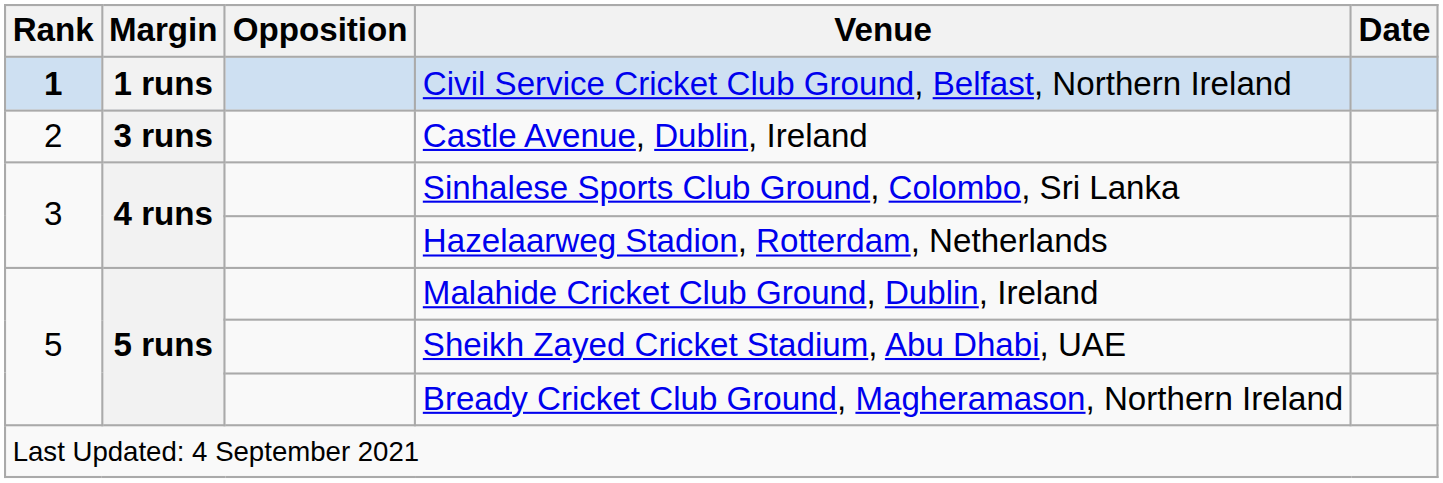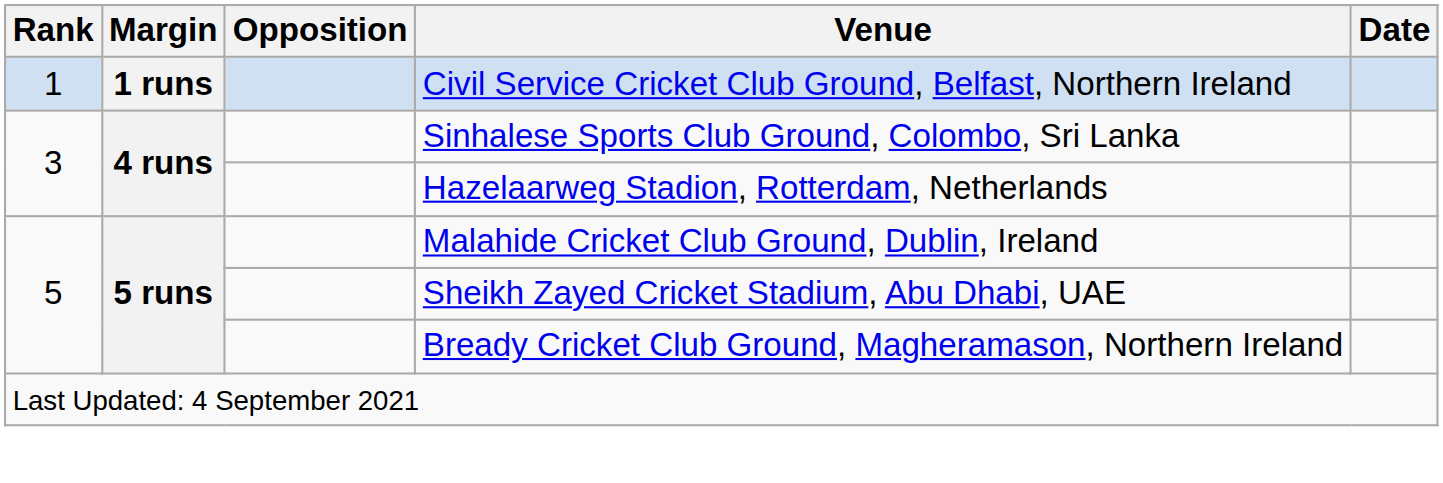 <table class="wikitable plainrowheaders sortable">
 <tr>
 <th scope=col>Rank</th>
 <th scope=col>Margin</th>
 <th scope=col>Opposition</th>
 <th scope=col>Venue</th>
 <th scope=col>Date</th>
 </tr>
 <tr bgcolor=#cee0f2>
-<td align=center><strong>1</strong></td>
+<td align=center>1</td>
 <th scope=row style=text-align:center;>1 runs</th>
 <td></td>
 <td><a href='#'>Civil Service Cricket Club Ground</a>, <a href='#'>Belfast</a>, Northern Ireland</td>
-<td></td>
-</tr>
-<tr>
-<td align=center>2</td>
-<th scope=row style=text-align:center;>3 runs</th>
-<td></td>
-<td><a href='#'>Castle Avenue</a>, <a href='#'>Dublin</a>, Ireland</td>
 <td></td>
 </tr>
 <tr>
 <td align=center rowspan=2>3</td>
 <th scope=row style=text-align:center rowspan=2>4 runs</th>
 <td></td>
 <td><a href='#'>Sinhalese Sports Club Ground</a>, <a href='#'>Colombo</a>, Sri Lanka</td>
 <td></td>
 </tr>
 <tr>
 <td></td>
 <td><a href='#'>Hazelaarweg Stadion</a>, <a href='#'>Rotterdam</a>, Netherlands</td>
 <td></td>
 </tr>
 <tr>
 <td align=center rowspan=3>5</td>
 <th scope=row style=text-align:center rowspan=3>5 runs</th>
 <td></td>
 <td><a href='#'>Malahide Cricket Club Ground</a>, <a href='#'>Dublin</a>, Ireland</td>
 <td></td>
 </tr>
 <tr>
 <td></td>
 <td><a href='#'>Sheikh Zayed Cricket Stadium</a>, <a href='#'>Abu Dhabi</a>, UAE</td>
 <td></td>
 </tr>
 <tr>
 <td></td>
 <td><a href='#'>Bready Cricket Club Ground</a>, <a href='#'>Magheramason</a>, Northern Ireland</td>
 <td></td>
 </tr>
 <tr class=sortbottom>
 <td colspan=5><small>Last Updated: 4 September 2021</small></td>
 </tr>
 </table>
